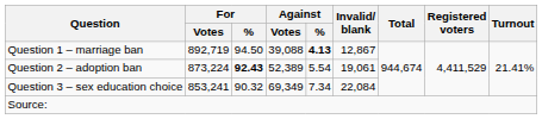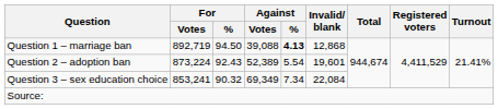 <table class=wikitable style=text-align:right>
 <tr>
 <th rowspan=2>Question</th>
 <th colspan=2>For</th>
 <th colspan=2>Against</th>
 <th rowspan=2>Invalid/<br>blank</th>
 <th rowspan=2>Total</th>
 <th rowspan=2>Registered<br>voters</th>
 <th rowspan=2>Turnout</th>
 </tr>
 <tr>
 <th>Votes</th>
 <th>%</th>
 <th>Votes</th>
 <th>%</th>
 </tr>
 <tr>
 <td align=left>Question 1 – marriage ban</td>
 <td>892,719</td>
 <td>94.50</td>
 <td>39,088</td>
 <td><strong>4.13</strong></td>
-<td>12,867</td>
+<td>12,868</td>
 <td rowspan=3>944,674</td>
 <td rowspan=3>4,411,529</td>
 <td rowspan=3>21.41%</td>
 </tr>
 <tr>
 <td align=left>Question 2 – adoption ban</td>
 <td>873,224</td>
-<td><strong>92.43</strong></td>
+<td>92.43</td>
 <td>52,389</td>
 <td>5.54</td>
-<td>19,061</td>
+<td>19,601</td>
 </tr>
 <tr>
 <td align=left>Question 3 – sex education choice</td>
 <td>853,241</td>
 <td>90.32</td>
 <td>69,349</td>
 <td>7.34</td>
 <td>22,084</td>
 </tr>
 <tr>
 <td align=left colspan=9>Source: </td>
 </tr>
 </table>
